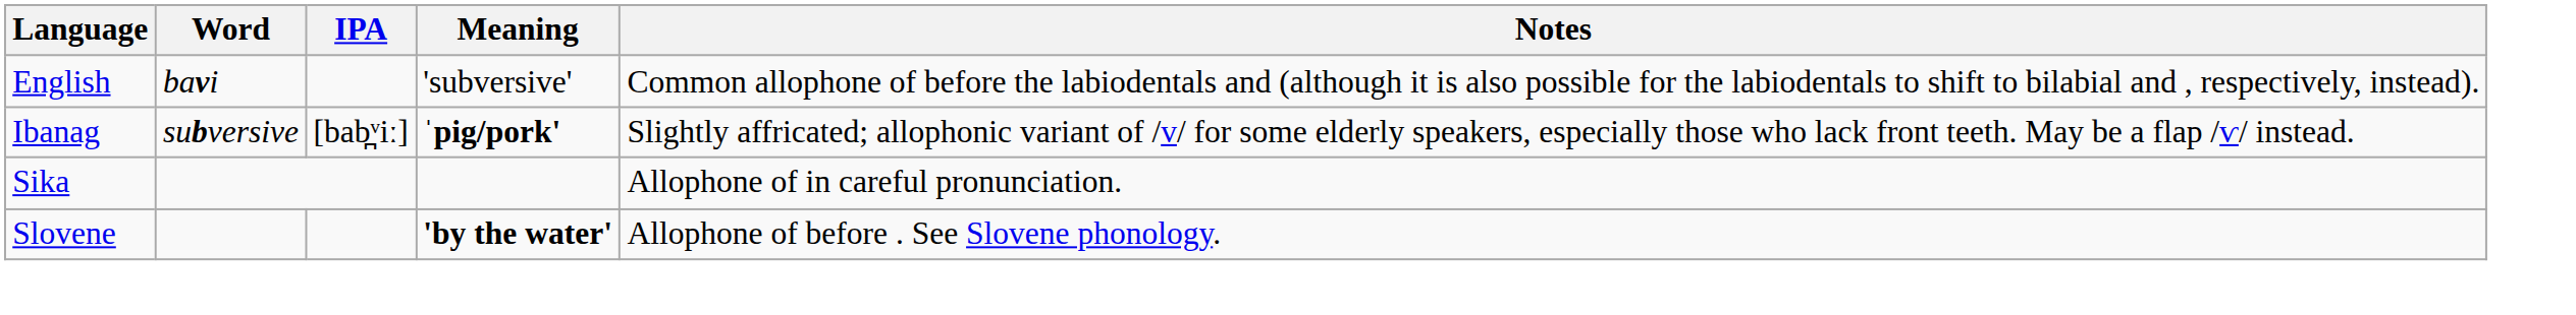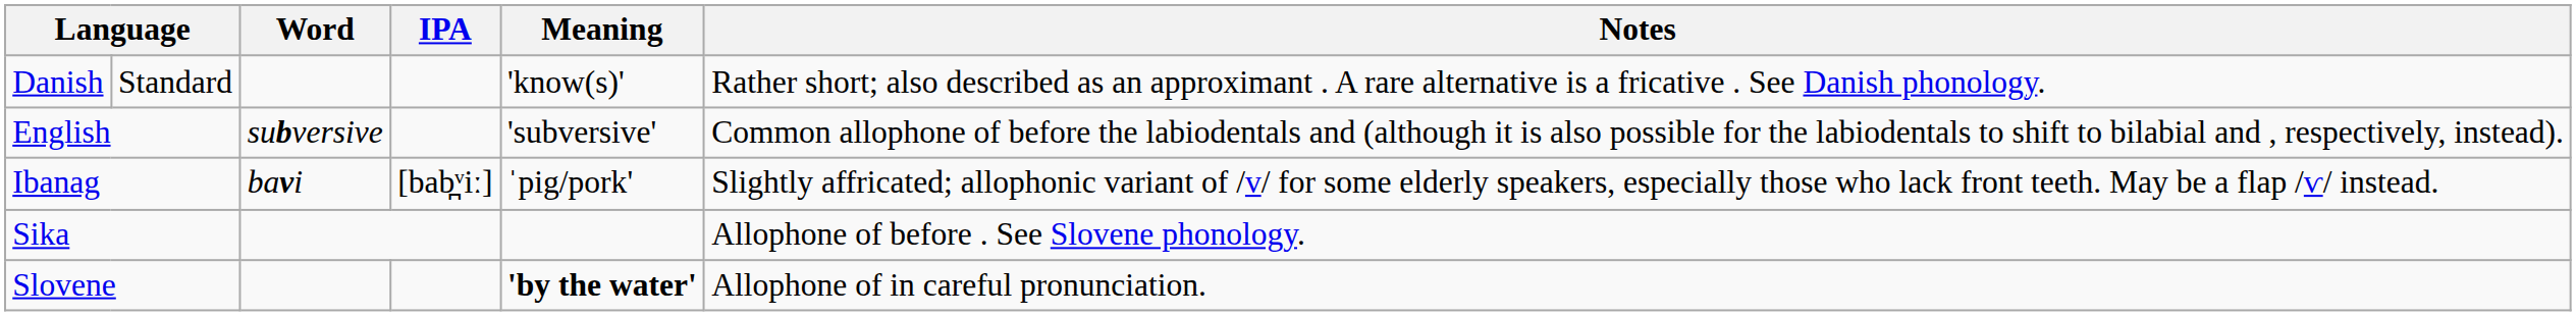 <table class="wikitable">
 <tr>
 <th colspan="2">Language</th>
 <th>Word</th>
 <th><a href='#'>IPA</a></th>
 <th>Meaning</th>
 <th>Notes</th>
 </tr>
 <tr>
+<td><a href='#'>Danish</a></td>
+<td>Standard</td>
+<td></td>
+<td></td>
+<td>'know(s)'</td>
+<td>Rather short; also described as an approximant . A rare alternative is a fricative . See <a href='#'>Danish phonology</a>.</td>
+</tr>
+<tr>
 <td colspan="2"><a href='#'>English</a></td>
-<td><em>ba<strong>v</strong>i</em></td>
+<td><em>su<strong>b</strong>versive</em></td>
 <td></td>
 <td>'subversive'</td>
 <td>Common allophone of  before the labiodentals  and  (although it is also possible for the labiodentals to shift to bilabial  and , respectively, instead).</td>
 </tr>
 <tr>
 <td colspan="2"><a href='#'>Ibanag</a></td>
-<td><em>su<strong>b</strong>versive</em></td>
+<td><em>ba<strong>v</strong>i</em></td>
 <td>[bab̪ᵛiː]</td>
-<td><strong>ˈpig/pork'</strong></td>
+<td>ˈpig/pork'</td>
 <td>Slightly affricated; allophonic variant of /<a href='#'>v</a>/ for some elderly speakers, especially those who lack front teeth. May be a flap /<a href='#'>ⱱ</a>/ instead.</td>
 </tr>
 <tr>
 <td colspan="2"><a href='#'>Sika</a></td>
 <td colspan="2"></td>
 <td></td>
-<td>Allophone of  in careful pronunciation.</td>
+<td>Allophone of  before . See <a href='#'>Slovene phonology</a>.</td>
 </tr>
 <tr>
 <td colspan="2"><a href='#'>Slovene</a></td>
 <td></td>
 <td></td>
 <td><strong>'by the water'</strong></td>
-<td>Allophone of  before . See <a href='#'>Slovene phonology</a>.</td>
+<td>Allophone of  in careful pronunciation.</td>
 </tr>
 </table>
